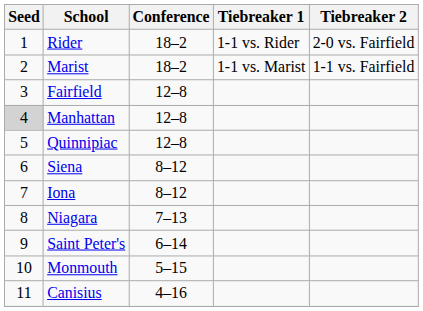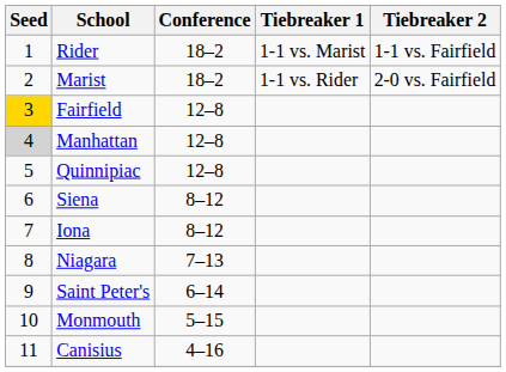 <table class="wikitable" style="text-align:center">
 <tr>
 <th>Seed</th>
 <th>School</th>
 <th>Conference</th>
 <th>Tiebreaker 1</th>
 <th>Tiebreaker 2</th>
 </tr>
 <tr>
 <td>1</td>
 <td align=left><a href='#'>Rider</a></td>
 <td>18–2</td>
-<td align=left>1-1 vs. Rider</td>
-<td align=left>2-0 vs. Fairfield</td>
+<td align=left>1-1 vs. Marist</td>
+<td align=left>1-1 vs. Fairfield</td>
 </tr>
 <tr>
 <td>2</td>
 <td align=left><a href='#'>Marist</a></td>
 <td>18–2</td>
-<td align=left>1-1 vs. Marist</td>
-<td align=left>1-1 vs. Fairfield</td>
+<td align=left>1-1 vs. Rider</td>
+<td align=left>2-0 vs. Fairfield</td>
 </tr>
 <tr>
-<td>3</td>
+<td style="background: gold;">3</td>
 <td align=left><a href='#'>Fairfield</a></td>
 <td>12–8</td>
 <td></td>
 <td></td>
 </tr>
 <tr>
 <td style="background: lightgrey;">4</td>
 <td align=left><a href='#'>Manhattan</a></td>
 <td>12–8</td>
 <td></td>
 <td></td>
 </tr>
 <tr>
 <td>5</td>
 <td align=left><a href='#'>Quinnipiac</a></td>
 <td>12–8</td>
 <td></td>
 <td></td>
 </tr>
 <tr>
 <td>6</td>
 <td align=left><a href='#'>Siena</a></td>
 <td>8–12</td>
 <td></td>
 <td></td>
 </tr>
 <tr>
 <td>7</td>
 <td align=left><a href='#'>Iona</a></td>
 <td>8–12</td>
 <td></td>
 <td></td>
 </tr>
 <tr>
 <td>8</td>
 <td align=left><a href='#'>Niagara</a></td>
 <td>7–13</td>
 <td></td>
 <td></td>
 </tr>
 <tr>
 <td>9</td>
 <td align=left><a href='#'>Saint Peter's</a></td>
 <td>6–14</td>
 <td></td>
 <td></td>
 </tr>
 <tr>
 <td>10</td>
 <td align=left><a href='#'>Monmouth</a></td>
 <td>5–15</td>
 <td></td>
 <td></td>
 </tr>
 <tr>
 <td>11</td>
 <td align=left><a href='#'>Canisius</a></td>
 <td>4–16</td>
 <td></td>
 <td></td>
 </tr>
 <tr>
 </tr>
 </table>
